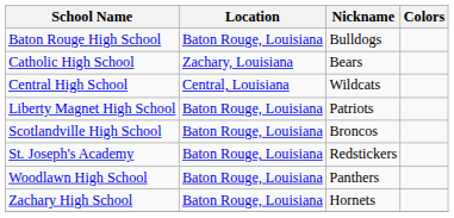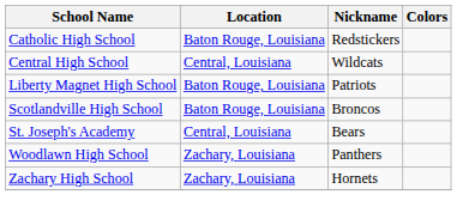 <table class="wikitable">
 <tr>
 <th>School Name</th>
 <th>Location</th>
 <th>Nickname</th>
 <th>Colors</th>
 </tr>
 <tr>
-<td><a href='#'>Baton Rouge High School</a></td>
+<td><a href='#'>Catholic High School</a></td>
 <td><a href='#'>Baton Rouge, Louisiana</a></td>
-<td>Bulldogs</td>
-<td> </td>
-</tr>
-<tr>
-<td><a href='#'>Catholic High School</a></td>
-<td><a href='#'>Zachary, Louisiana</a></td>
-<td>Bears</td>
+<td>Redstickers</td>
 <td> </td>
 </tr>
 <tr>
 <td><a href='#'>Central High School</a></td>
 <td><a href='#'>Central, Louisiana</a></td>
 <td>Wildcats</td>
 <td>  </td>
 </tr>
 <tr>
 <td><a href='#'>Liberty Magnet High School</a></td>
 <td><a href='#'>Baton Rouge, Louisiana</a></td>
 <td>Patriots</td>
 <td>  </td>
 </tr>
 <tr>
 <td><a href='#'>Scotlandville High School</a></td>
 <td><a href='#'>Baton Rouge, Louisiana</a></td>
 <td>Broncos</td>
 <td> </td>
 </tr>
 <tr>
 <td><a href='#'>St. Joseph's Academy</a></td>
-<td><a href='#'>Baton Rouge, Louisiana</a></td>
-<td>Redstickers</td>
+<td><a href='#'>Central, Louisiana</a></td>
+<td>Bears</td>
 <td> </td>
 </tr>
 <tr>
 <td><a href='#'>Woodlawn High School</a></td>
-<td><a href='#'>Baton Rouge, Louisiana</a></td>
+<td><a href='#'>Zachary, Louisiana</a></td>
 <td>Panthers</td>
 <td>  </td>
 </tr>
 <tr>
 <td><a href='#'>Zachary High School</a></td>
-<td><a href='#'>Baton Rouge, Louisiana</a></td>
+<td><a href='#'>Zachary, Louisiana</a></td>
 <td>Hornets</td>
 <td>  </td>
 </tr>
 <tr>
 </tr>
 </table>
